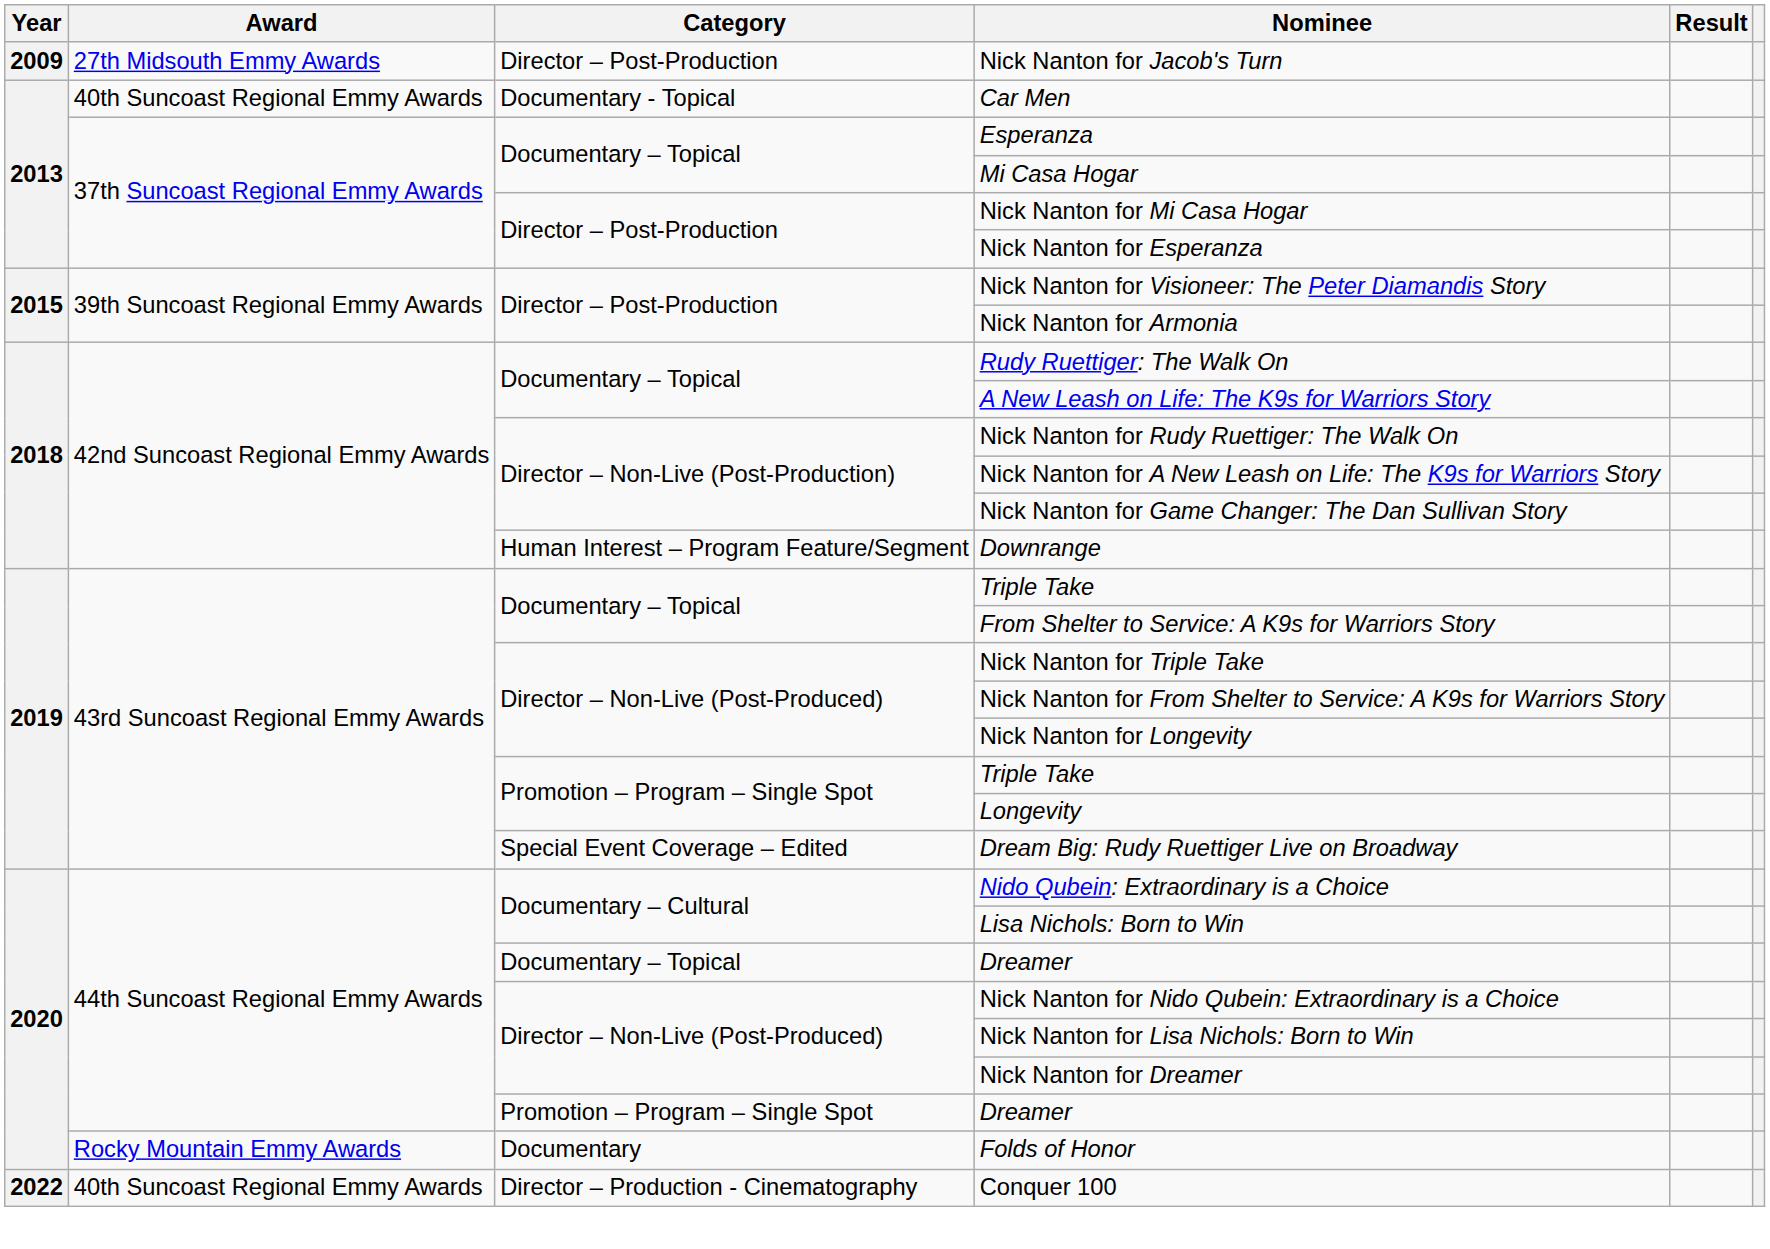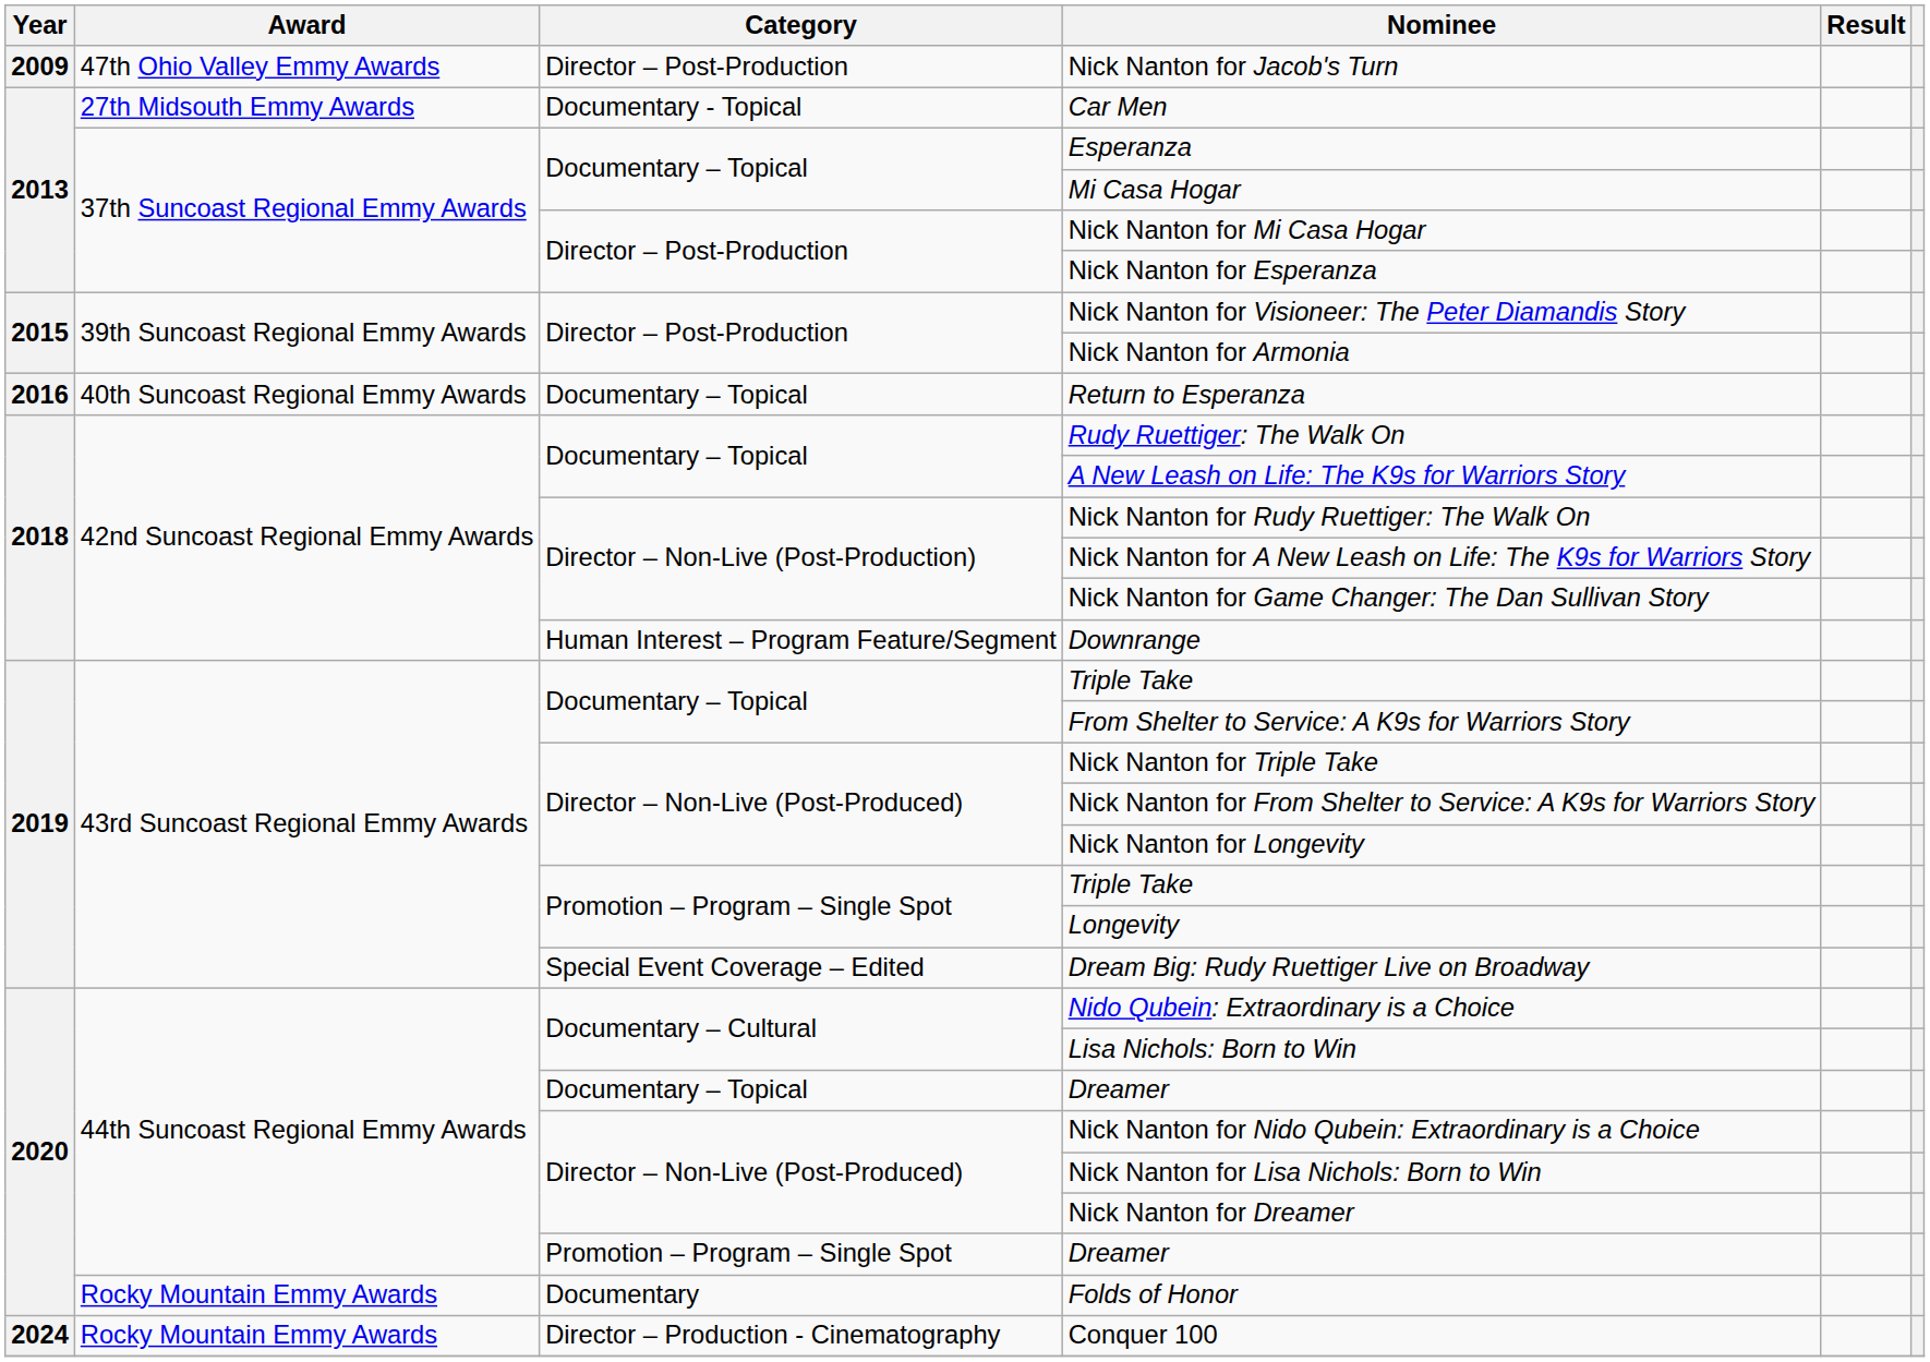 <table class="wikitable plainrowheaders">
 <tr>
 <th>Year</th>
 <th>Award</th>
 <th>Category</th>
 <th>Nominee</th>
 <th>Result</th>
 <th></th>
 </tr>
 <tr>
 <th scope="row">2009</th>
-<td><a href='#'>27th Midsouth Emmy Awards</a></td>
+<td>47th <a href='#'>Ohio Valley Emmy Awards</a></td>
 <td>Director – Post-Production</td>
 <td>Nick Nanton for <em>Jacob's Turn</em></td>
 <td></td>
 <th align=center></th>
 </tr>
 <tr>
 <th scope="row" rowspan="5">2013</th>
-<td>40th Suncoast Regional Emmy Awards</td>
+<td><a href='#'>27th Midsouth Emmy Awards</a></td>
 <td>Documentary - Topical</td>
 <td><em>Car Men</em><br></td>
 <td></td>
 <th align=center></th>
 </tr>
 <tr>
 <td rowspan="4">37th <a href='#'>Suncoast Regional Emmy Awards</a></td>
 <td rowspan="2">Documentary – Topical</td>
 <td><em>Esperanza</em><br></td>
 <td></td>
 <th align=center></th>
 </tr>
 <tr>
 <td><em>Mi Casa Hogar</em><br></td>
 <td></td>
 <th align=center></th>
 </tr>
 <tr>
 <td rowspan="2">Director – Post-Production</td>
 <td>Nick Nanton for <em>Mi Casa Hogar</em></td>
 <td></td>
 <th align=center></th>
 </tr>
 <tr>
 <td>Nick Nanton for <em>Esperanza</em></td>
 <td></td>
 <th align=center></th>
 </tr>
 <tr>
 <th scope="row" rowspan="2">2015</th>
 <td rowspan="2">39th Suncoast Regional Emmy Awards</td>
 <td rowspan="2">Director – Post-Production</td>
 <td>Nick Nanton for <em>Visioneer: The <a href='#'>Peter Diamandis</a> Story</em></td>
 <td></td>
 <th align=center></th>
 </tr>
 <tr>
 <td>Nick Nanton for <em>Armonia</em></td>
+<td></td>
+<th align=center></th>
+</tr>
+<tr>
+<th scope="row">2016</th>
+<td>40th Suncoast Regional Emmy Awards</td>
+<td>Documentary – Topical</td>
+<td><em>Return to Esperanza</em><br></td>
 <td></td>
 <th align=center></th>
 </tr>
 <tr>
 <th scope="row" rowspan="6">2018</th>
 <td rowspan="6">42nd Suncoast Regional Emmy Awards</td>
 <td rowspan="2">Documentary – Topical</td>
 <td><em><a href='#'>Rudy Ruettiger</a>: The Walk On</em><br></td>
 <td></td>
 <th align=center></th>
 </tr>
 <tr>
 <td><em><a href='#'>A New Leash on Life: The K9s for Warriors Story</a></em><br></td>
 <td></td>
 <th align=center></th>
 </tr>
 <tr>
 <td rowspan="3">Director – Non-Live (Post-Production)</td>
 <td>Nick Nanton for <em>Rudy Ruettiger: The Walk On</em></td>
 <td></td>
 <th align=center></th>
 </tr>
 <tr>
 <td>Nick Nanton for <em>A New Leash on Life: The <a href='#'>K9s for Warriors</a> Story</em></td>
 <td></td>
 <th align=center></th>
 </tr>
 <tr>
 <td>Nick Nanton for <em>Game Changer: The Dan Sullivan Story</em></td>
 <td></td>
 <th align=center></th>
 </tr>
 <tr>
 <td>Human Interest – Program Feature/Segment</td>
 <td><em>Downrange</em><br></td>
 <td></td>
 <th align=center></th>
 </tr>
 <tr>
 <th scope="row" rowspan="8">2019</th>
 <td rowspan="8">43rd Suncoast Regional Emmy Awards</td>
 <td rowspan="2">Documentary – Topical</td>
 <td><em>Triple Take</em><br></td>
 <td></td>
 <th align=center></th>
 </tr>
 <tr>
 <td><em>From Shelter to Service: A K9s for Warriors Story</em><br></td>
 <td></td>
 <th align=center></th>
 </tr>
 <tr>
 <td rowspan="3">Director – Non-Live (Post-Produced)</td>
 <td>Nick Nanton for <em>Triple Take</em></td>
 <td></td>
 <th align=center></th>
 </tr>
 <tr>
 <td>Nick Nanton for <em>From Shelter to Service: A K9s for Warriors Story</em></td>
 <td></td>
 <th align=center></th>
 </tr>
 <tr>
 <td>Nick Nanton for <em>Longevity</em></td>
 <td></td>
 <th align=center></th>
 </tr>
 <tr>
 <td rowspan="2">Promotion – Program – Single Spot</td>
 <td><em>Triple Take</em><br></td>
 <td></td>
 <th align=center></th>
 </tr>
 <tr>
 <td><em>Longevity</em><br></td>
 <td></td>
 <th align=center></th>
 </tr>
 <tr>
 <td>Special Event Coverage – Edited</td>
 <td><em>Dream Big: Rudy Ruettiger Live on Broadway</em><br></td>
 <td></td>
 <th align=center></th>
 </tr>
 <tr>
 <th scope="row" rowspan="8">2020</th>
 <td rowspan="7">44th Suncoast Regional Emmy Awards</td>
 <td rowspan="2">Documentary – Cultural</td>
 <td><em><a href='#'>Nido Qubein</a>: Extraordinary is a Choice</em><br></td>
 <td></td>
 <th align=center></th>
 </tr>
 <tr>
 <td><em>Lisa Nichols: Born to Win</em><br></td>
 <td></td>
 <th align=center></th>
 </tr>
 <tr>
 <td>Documentary – Topical</td>
 <td><em>Dreamer</em><br></td>
 <td></td>
 <th align=center></th>
 </tr>
 <tr>
 <td rowspan="3">Director – Non-Live (Post-Produced)</td>
 <td>Nick Nanton for <em>Nido Qubein: Extraordinary is a Choice</em></td>
 <td></td>
 <th align=center></th>
 </tr>
 <tr>
 <td>Nick Nanton for <em>Lisa Nichols: Born to Win</em></td>
 <td></td>
 <th align=center></th>
 </tr>
 <tr>
 <td>Nick Nanton for <em>Dreamer</em></td>
 <td></td>
 <th align=center></th>
 </tr>
 <tr>
 <td>Promotion – Program – Single Spot</td>
 <td><em>Dreamer</em><br></td>
 <td></td>
 <th align=center></th>
 </tr>
 <tr>
 <td><a href='#'>Rocky Mountain Emmy Awards</a></td>
 <td>Documentary</td>
 <td><em>Folds of Honor</em><br></td>
 <td></td>
 <th align=center></th>
 </tr>
 <tr>
-<th scope="row">2022</th>
-<td>40th Suncoast Regional Emmy Awards</td>
+<th scope="row">2024</th>
+<td><a href='#'>Rocky Mountain Emmy Awards</a></td>
 <td>Director – Production - Cinematography</td>
 <td>Conquer 100</td>
 <td></td>
 <th align=center></th>
 </tr>
 <tr>
 </tr>
 </table>
